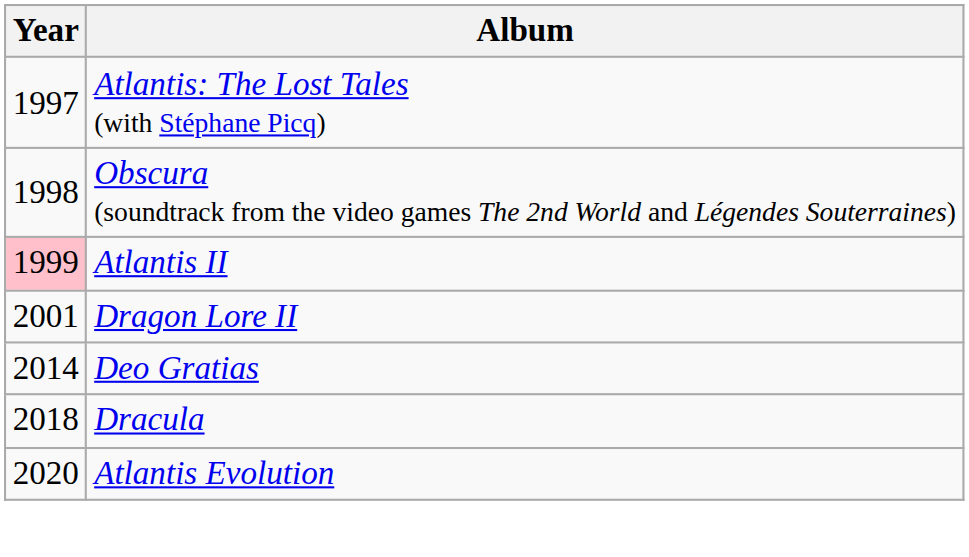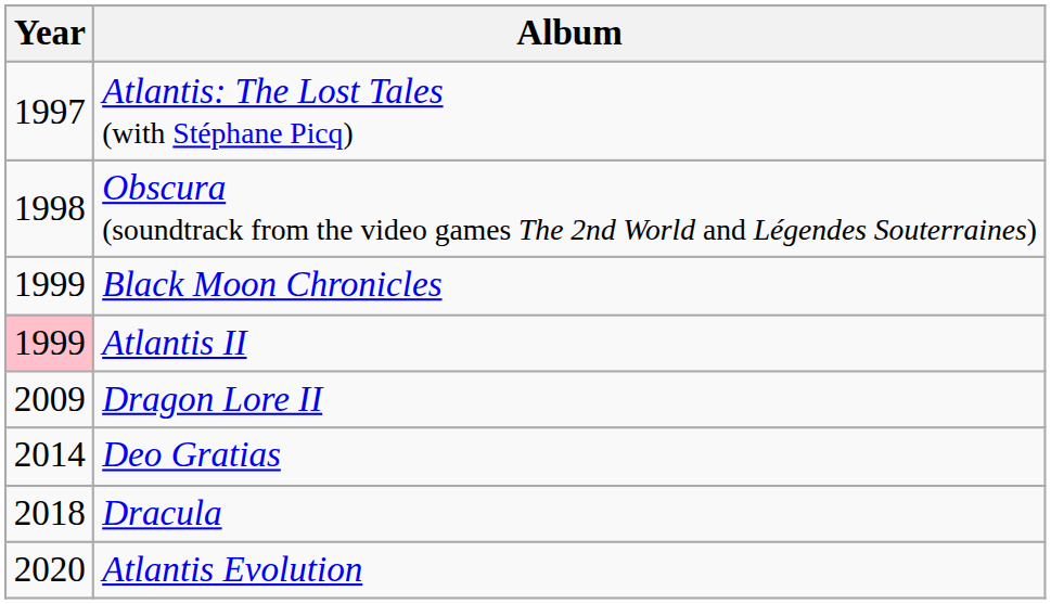 <table class="wikitable">
 <tr>
 <th>Year</th>
 <th>Album</th>
 </tr>
 <tr>
 <td>1997</td>
 <td><em><a href='#'>Atlantis: The Lost Tales</a></em> <br><small>(with <a href='#'>Stéphane Picq</a>)</small></td>
 </tr>
 <tr>
 <td>1998</td>
 <td><em><a href='#'>Obscura</a></em> <br><small>(soundtrack from the video games <em>The 2nd World</em> and <em>Légendes Souterraines</em>)</small></td>
 </tr>
 <tr>
+<td>1999</td>
+<td><em><a href='#'>Black Moon Chronicles</a></em></td>
+</tr>
+<tr>
 <td style="background: pink;">1999</td>
 <td><em><a href='#'>Atlantis II</a></em></td>
 </tr>
 <tr>
-<td>2001</td>
+<td>2009</td>
 <td><em><a href='#'>Dragon Lore II</a></em></td>
 </tr>
 <tr>
 <td>2014</td>
 <td><em><a href='#'>Deo Gratias</a></em></td>
 </tr>
 <tr>
 <td>2018</td>
 <td><em><a href='#'>Dracula</a></em></td>
 </tr>
 <tr>
 <td>2020</td>
 <td><em><a href='#'>Atlantis Evolution</a></em></td>
 </tr>
 </table>
